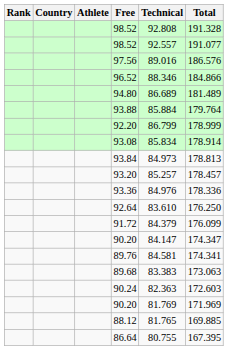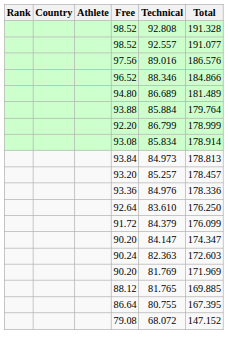 <table class="wikitable sortable" style="text-align:center">
 <tr>
 <th>Rank</th>
 <th>Country</th>
 <th>Athlete</th>
 <th>Free</th>
 <th>Technical</th>
 <th>Total</th>
 </tr>
 <tr bgcolor=ccffcc>
 <td></td>
 <td align=left></td>
 <td></td>
 <td>98.52</td>
 <td>92.808</td>
 <td>191.328</td>
 </tr>
 <tr bgcolor=ccffcc>
 <td></td>
 <td align=left></td>
 <td></td>
 <td>98.52</td>
 <td>92.557</td>
 <td>191.077</td>
 </tr>
 <tr bgcolor=ccffcc>
 <td></td>
 <td align=left></td>
 <td></td>
 <td>97.56</td>
 <td>89.016</td>
 <td>186.576</td>
 </tr>
 <tr bgcolor=ccffcc>
 <td></td>
 <td align=left></td>
 <td></td>
 <td>96.52</td>
 <td>88.346</td>
 <td>184.866</td>
 </tr>
 <tr bgcolor=ccffcc>
 <td></td>
 <td align=left></td>
 <td></td>
 <td>94.80</td>
 <td>86.689</td>
 <td>181.489</td>
 </tr>
 <tr bgcolor=ccffcc>
 <td></td>
 <td align=left></td>
 <td></td>
 <td>93.88</td>
 <td>85.884</td>
 <td>179.764</td>
 </tr>
 <tr bgcolor=ccffcc>
 <td></td>
 <td align=left></td>
 <td></td>
 <td>92.20</td>
 <td>86.799</td>
 <td>178.999</td>
 </tr>
 <tr bgcolor=ccffcc>
 <td></td>
 <td align=left></td>
 <td></td>
 <td>93.08</td>
 <td>85.834</td>
 <td>178.914</td>
 </tr>
 <tr>
 <td></td>
 <td align=left></td>
 <td></td>
 <td>93.84</td>
 <td>84.973</td>
 <td>178.813</td>
 </tr>
 <tr>
 <td></td>
 <td align=left></td>
 <td></td>
 <td>93.20</td>
 <td>85.257</td>
 <td>178.457</td>
 </tr>
 <tr>
 <td></td>
 <td align=left></td>
 <td></td>
 <td>93.36</td>
 <td>84.976</td>
 <td>178.336</td>
 </tr>
 <tr>
 <td></td>
 <td align=left></td>
 <td></td>
 <td>92.64</td>
 <td>83.610</td>
 <td>176.250</td>
 </tr>
 <tr>
 <td></td>
 <td align=left></td>
 <td></td>
 <td>91.72</td>
 <td>84.379</td>
 <td>176.099</td>
 </tr>
 <tr>
 <td></td>
 <td align=left></td>
 <td></td>
 <td>90.20</td>
 <td>84.147</td>
 <td>174.347</td>
 </tr>
 <tr>
 <td></td>
 <td align=left></td>
 <td></td>
-<td>89.76</td>
-<td>84.581</td>
-<td>174.341</td>
-</tr>
-<tr>
-<td></td>
-<td align=left></td>
-<td></td>
-<td>89.68</td>
-<td>83.383</td>
-<td>173.063</td>
-</tr>
-<tr>
-<td></td>
-<td align=left></td>
-<td></td>
 <td>90.24</td>
 <td>82.363</td>
 <td>172.603</td>
 </tr>
 <tr>
 <td></td>
 <td align=left></td>
 <td></td>
 <td>90.20</td>
 <td>81.769</td>
 <td>171.969</td>
 </tr>
 <tr>
 <td></td>
 <td align=left></td>
 <td></td>
 <td>88.12</td>
 <td>81.765</td>
 <td>169.885</td>
 </tr>
 <tr>
 <td></td>
 <td align=left></td>
 <td></td>
 <td>86.64</td>
 <td>80.755</td>
 <td>167.395</td>
 </tr>
+<tr>
+<td></td>
+<td align=left></td>
+<td></td>
+<td>79.08</td>
+<td>68.072</td>
+<td>147.152</td>
+</tr>
 </table>
